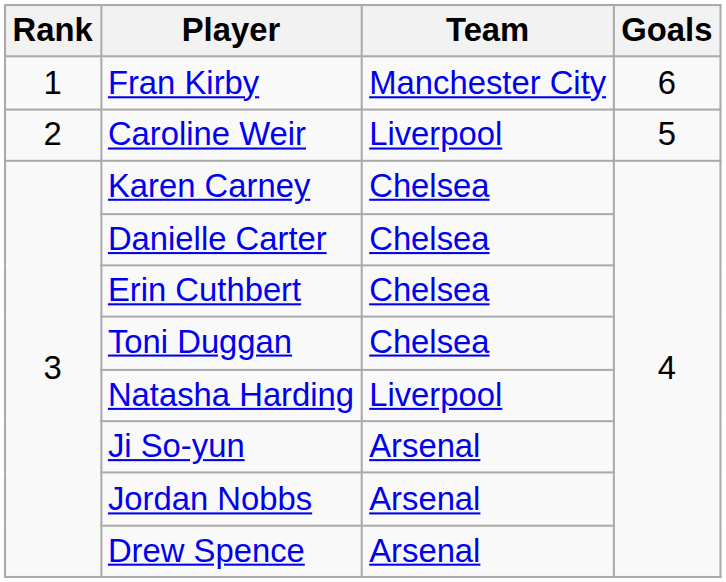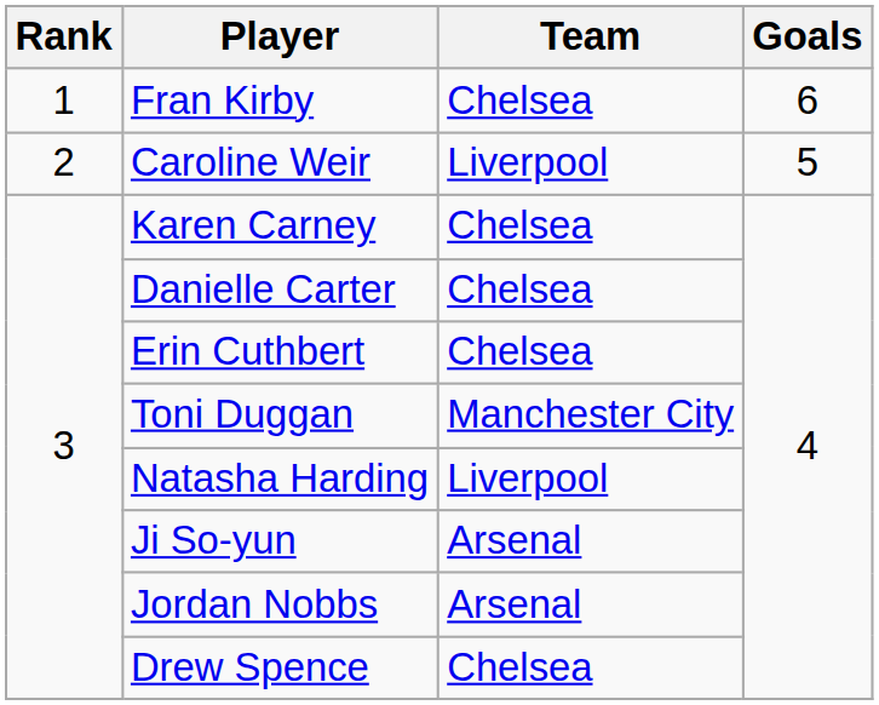 <table class="wikitable" style="text-align:center">
 <tr>
 <th>Rank</th>
 <th>Player</th>
 <th>Team</th>
 <th>Goals</th>
 </tr>
 <tr>
 <td>1</td>
 <td align="left"> <a href='#'>Fran Kirby</a></td>
-<td align="left"><a href='#'>Manchester City</a></td>
+<td align="left"><a href='#'>Chelsea</a></td>
 <td>6</td>
 </tr>
 <tr>
 <td>2</td>
 <td align="left"> <a href='#'>Caroline Weir</a></td>
 <td align="left"><a href='#'>Liverpool</a></td>
 <td>5</td>
 </tr>
 <tr>
 <td rowspan="8">3</td>
 <td align="left"> <a href='#'>Karen Carney</a></td>
 <td align="left"><a href='#'>Chelsea</a></td>
 <td rowspan="8">4</td>
 </tr>
 <tr>
 <td align="left"> <a href='#'>Danielle Carter</a></td>
 <td align="left"><a href='#'>Chelsea</a></td>
 </tr>
 <tr>
 <td align="left"> <a href='#'>Erin Cuthbert</a></td>
 <td align="left"><a href='#'>Chelsea</a></td>
 </tr>
 <tr>
 <td align="left"> <a href='#'>Toni Duggan</a></td>
-<td align="left"><a href='#'>Chelsea</a></td>
+<td align="left"><a href='#'>Manchester City</a></td>
 </tr>
 <tr>
 <td align="left"> <a href='#'>Natasha Harding</a></td>
 <td align="left"><a href='#'>Liverpool</a></td>
 </tr>
 <tr>
 <td align="left"> <a href='#'>Ji So-yun</a></td>
 <td align="left"><a href='#'>Arsenal</a></td>
 </tr>
 <tr>
 <td align="left"> <a href='#'>Jordan Nobbs</a></td>
 <td align="left"><a href='#'>Arsenal</a></td>
 </tr>
 <tr>
 <td align="left"> <a href='#'>Drew Spence</a></td>
-<td align="left"><a href='#'>Arsenal</a></td>
+<td align="left"><a href='#'>Chelsea</a></td>
 </tr>
 </table>
